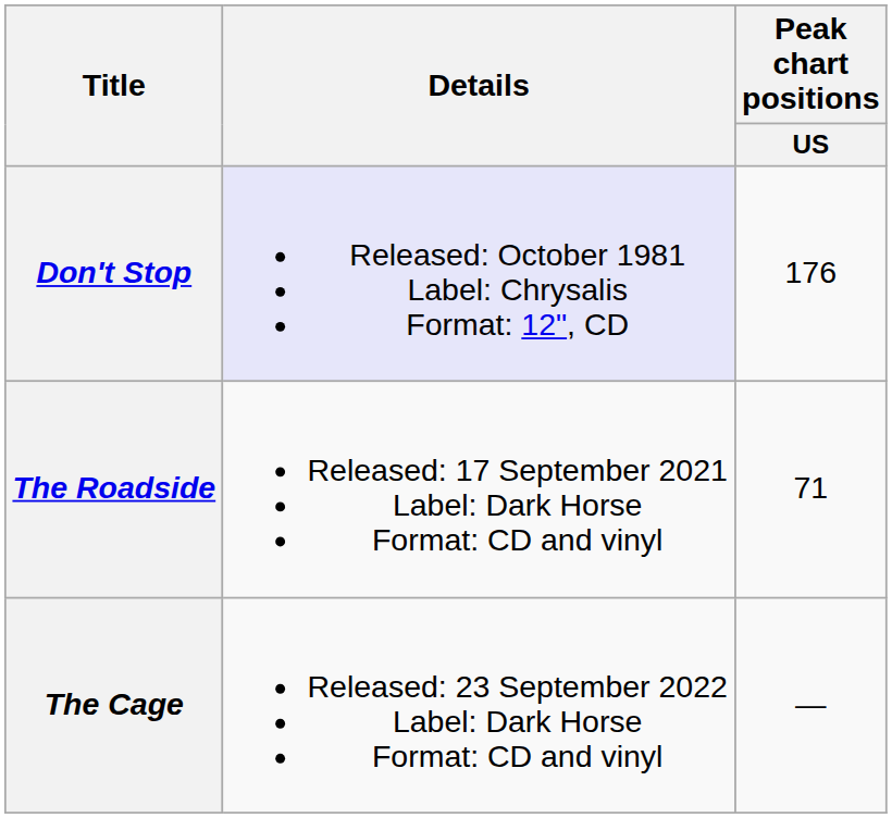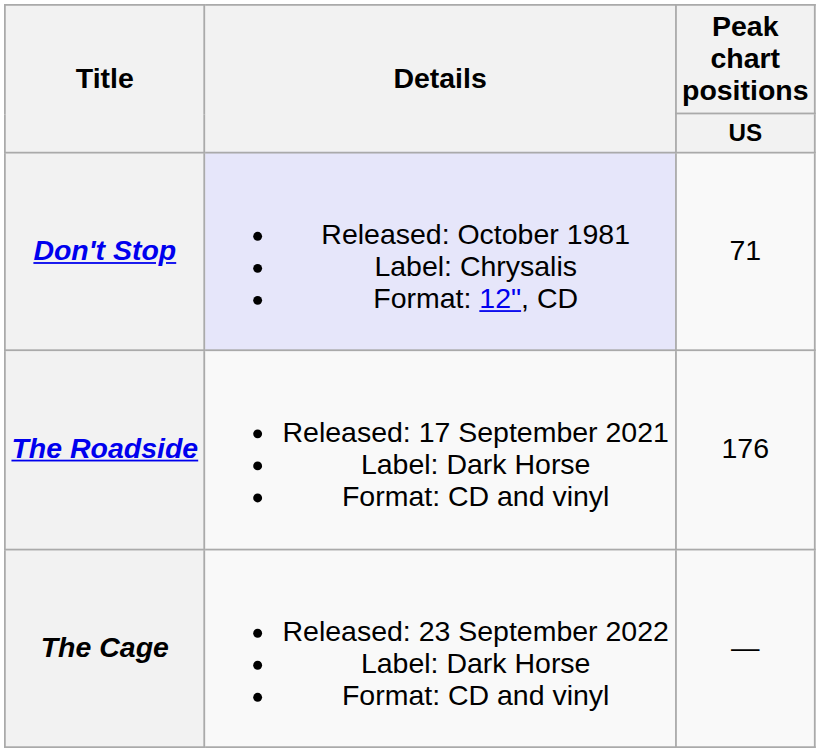 <table class="wikitable plainrowheaders" style="text-align:center;">
 <tr>
 <th scope="col" rowspan="2">Title</th>
 <th scope="col" rowspan="2">Details</th>
 <th colspan="1">Peak chart positions</th>
 </tr>
 <tr>
 <th style="width:3em;font-size:85%">US<br></th>
 </tr>
 <tr>
 <th scope="row"><em><a href='#'>Don't Stop</a></em></th>
 <td style="background: lavender;"><br><ul><li>Released: October 1981</li><li>Label: Chrysalis</li><li>Format: <a href='#'>12"</a>, CD</li></ul></td>
-<td>176<br></td>
+<td>71</td>
 </tr>
 <tr>
 <th scope="row"><em><a href='#'>The Roadside</a></em></th>
 <td><br><ul><li>Released: 17 September 2021</li><li>Label: Dark Horse</li><li>Format: CD and vinyl</li></ul></td>
-<td>71</td>
+<td>176<br></td>
 </tr>
 <tr>
 <th scope="row"><em>The Cage</em></th>
 <td><br><ul><li>Released: 23 September 2022</li><li>Label: Dark Horse</li><li>Format: CD and vinyl</li></ul></td>
 <td>—</td>
 </tr>
 </table>
